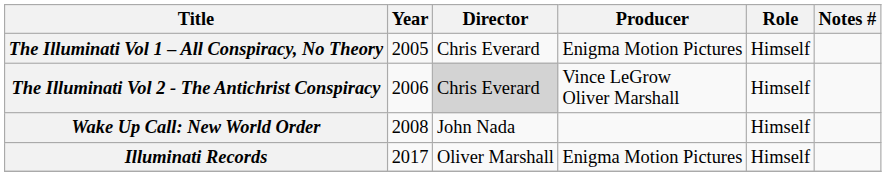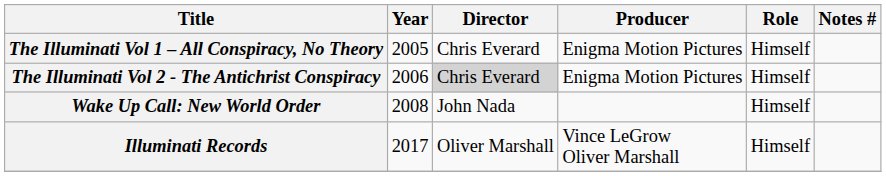 <table class="wikitable plainrowheaders sortable">
 <tr>
 <th scope="col">Title</th>
 <th scope="col">Year</th>
 <th scope="col">Director</th>
 <th scope="col">Producer</th>
 <th scope="col">Role</th>
 <th scope="col" class="unsortable">Notes #</th>
 </tr>
 <tr>
 <th scope="row"><em>The Illuminati Vol 1 – All Conspiracy,  No Theory</em></th>
 <td>2005</td>
 <td>Chris Everard</td>
 <td>Enigma Motion Pictures</td>
 <td>Himself</td>
 <td></td>
 </tr>
 <tr>
 <th scope="row"><em>The Illuminati Vol 2 - The Antichrist Conspiracy</em></th>
 <td>2006</td>
 <td style="background: lightgrey;">Chris Everard</td>
-<td>Vince LeGrow<br>Oliver Marshall</td>
+<td>Enigma Motion Pictures</td>
 <td>Himself</td>
 <td></td>
 </tr>
 <tr>
 <th scope="row"><em>Wake Up Call: New World Order</em></th>
 <td>2008</td>
 <td>John Nada</td>
 <td></td>
 <td>Himself</td>
 <td></td>
 </tr>
 <tr>
 <th scope="row"><em>Illuminati Records</em></th>
 <td>2017</td>
 <td>Oliver Marshall</td>
-<td>Enigma Motion Pictures</td>
+<td>Vince LeGrow<br>Oliver Marshall</td>
 <td>Himself</td>
 <td></td>
 </tr>
 <tr>
 </tr>
 </table>
